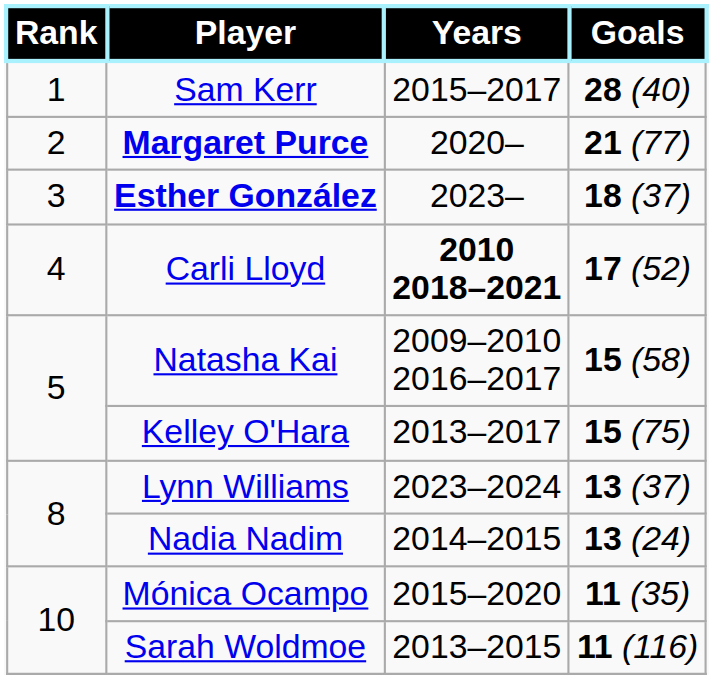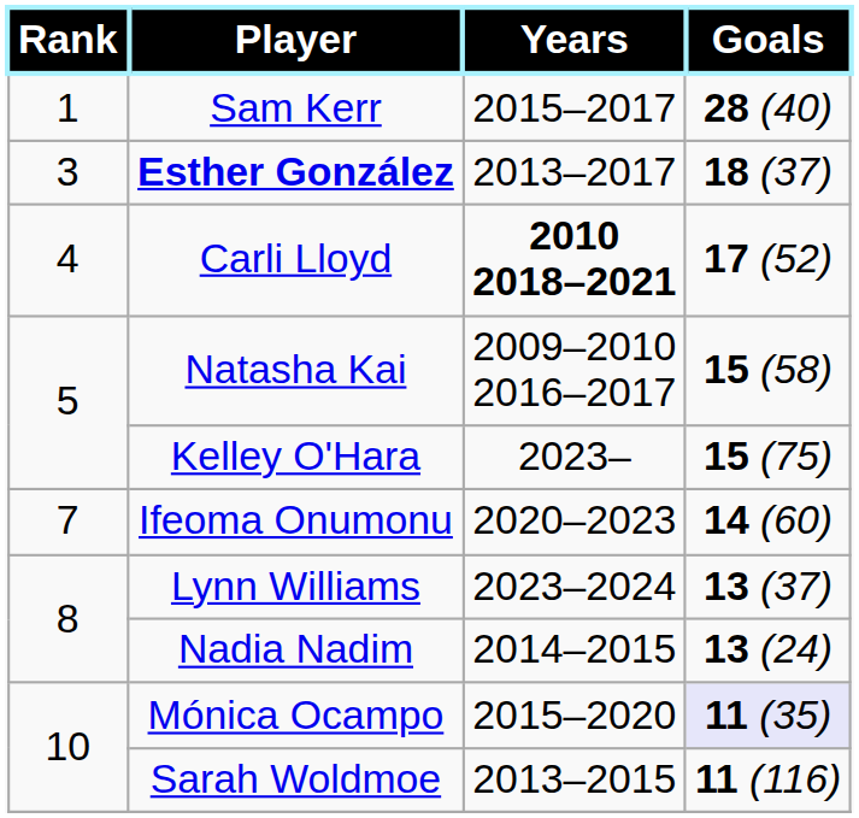 <table class="wikitable plainrowheaders sortable" style="text-align:center;">
 <tr>
 <th style="background:#000000; color:#FFFFFF; border:2px solid #A9F1FD" scope=col>Rank</th>
 <th style="background:#000000; color:#FFFFFF; border:2px solid #A9F1FD" scope=col>Player</th>
 <th style="background:#000000; color:#FFFFFF; border:2px solid #A9F1FD" scope=col>Years</th>
 <th style="background:#000000; color:#FFFFFF; border:2px solid #A9F1FD" scope=col>Goals</th>
 </tr>
 <tr>
 <td>1</td>
 <td><a href='#'>Sam Kerr</a></td>
 <td>2015–2017</td>
 <td><strong>28</strong> <em>(40)</em></td>
 </tr>
 <tr>
-<td>2</td>
-<td><strong><a href='#'>Margaret Purce</a></strong></td>
-<td>2020–</td>
-<td><strong>21</strong> <em>(77)</em></td>
-</tr>
-<tr>
 <td>3</td>
 <td><strong><a href='#'>Esther González</a></strong></td>
-<td>2023–</td>
+<td>2013–2017</td>
 <td><strong>18</strong> <em>(37)</em></td>
 </tr>
 <tr>
 <td>4</td>
 <td><a href='#'>Carli Lloyd</a></td>
 <td><strong>2010<br>2018–2021</strong></td>
 <td><strong>17</strong> <em>(52)</em></td>
 </tr>
 <tr>
 <td rowspan="2">5</td>
 <td !scope=row><a href='#'>Natasha Kai</a></td>
 <td>2009–2010<br>2016–2017</td>
 <td><strong>15</strong> <em>(58)</em></td>
 </tr>
 <tr>
 <td !scope=row><a href='#'>Kelley O'Hara</a></td>
-<td>2013–2017</td>
+<td>2023–</td>
 <td><strong>15</strong> <em>(75)</em></td>
+</tr>
+<tr>
+<td>7</td>
+<td !scope=row><a href='#'>Ifeoma Onumonu</a></td>
+<td>2020–2023</td>
+<td><strong>14</strong> <em>(60)</em></td>
 </tr>
 <tr>
 <td rowspan="2">8</td>
 <td !scope=row><a href='#'>Lynn Williams</a></td>
 <td>2023–2024</td>
 <td><strong>13</strong> <em>(37)</em></td>
 </tr>
 <tr>
 <td><a href='#'>Nadia Nadim</a></td>
 <td>2014–2015</td>
 <td><strong>13</strong> <em>(24)</em></td>
 </tr>
 <tr>
 <td rowspan="2">10</td>
 <td !scope=row><a href='#'>Mónica Ocampo</a></td>
 <td>2015–2020</td>
-<td><strong>11</strong> <em>(35)</em></td>
+<td style="background: lavender;"><strong>11</strong> <em>(35)</em></td>
 </tr>
 <tr>
 <td !scope=row><a href='#'>Sarah Woldmoe</a></td>
 <td>2013–2015</td>
 <td><strong>11</strong> <em>(116)</em></td>
 </tr>
 <tr>
 </tr>
 </table>
